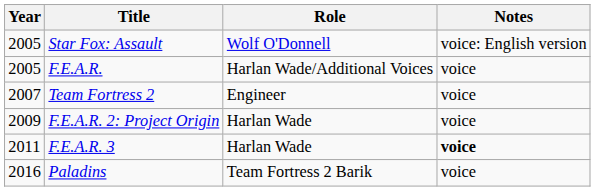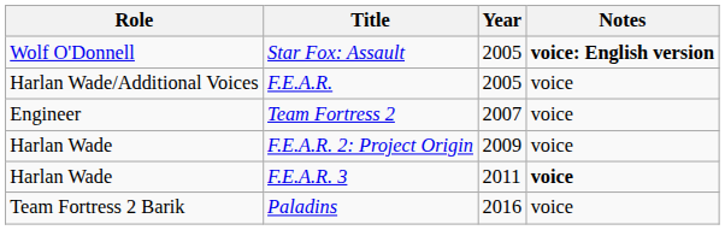 <table class="wikitable sortable">
 <tr>
+<th rowspan="1">Role</th>
+<th rowspan="1">Title</th>
 <th rowspan="1">Year</th>
-<th rowspan="1">Title</th>
-<th rowspan="1">Role</th>
 <th rowspan="1" class="unsortable">Notes</th>
 </tr>
 <tr>
+<td><a href='#'>Wolf O'Donnell</a></td>
+<td><em><a href='#'>Star Fox: Assault</a></em></td>
 <td>2005</td>
-<td><em><a href='#'>Star Fox: Assault</a></em></td>
-<td><a href='#'>Wolf O'Donnell</a></td>
-<td>voice: English version</td>
+<td><strong>voice: English version</strong></td>
 </tr>
 <tr>
+<td>Harlan Wade/Additional Voices</td>
+<td><em><a href='#'>F.E.A.R.</a></em></td>
 <td>2005</td>
-<td><em><a href='#'>F.E.A.R.</a></em></td>
-<td>Harlan Wade/Additional Voices</td>
 <td>voice</td>
 </tr>
 <tr>
+<td>Engineer</td>
+<td><em><a href='#'>Team Fortress 2</a></em></td>
 <td>2007</td>
-<td><em><a href='#'>Team Fortress 2</a></em></td>
-<td>Engineer</td>
 <td>voice</td>
 </tr>
 <tr>
+<td>Harlan Wade</td>
+<td><em><a href='#'>F.E.A.R. 2: Project Origin</a></em></td>
 <td>2009</td>
-<td><em><a href='#'>F.E.A.R. 2: Project Origin</a></em></td>
-<td>Harlan Wade</td>
 <td>voice</td>
 </tr>
 <tr>
+<td>Harlan Wade</td>
+<td><em><a href='#'>F.E.A.R. 3</a></em></td>
 <td>2011</td>
-<td><em><a href='#'>F.E.A.R. 3</a></em></td>
-<td>Harlan Wade</td>
 <td><strong>voice</strong></td>
 </tr>
 <tr>
+<td>Team Fortress 2 Barik</td>
+<td><em><a href='#'>Paladins</a></em></td>
 <td>2016</td>
-<td><em><a href='#'>Paladins</a></em></td>
-<td>Team Fortress 2 Barik</td>
 <td>voice</td>
 </tr>
 </table>
